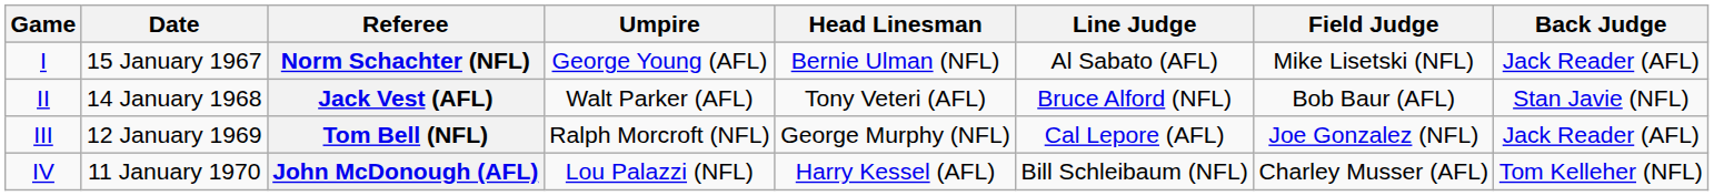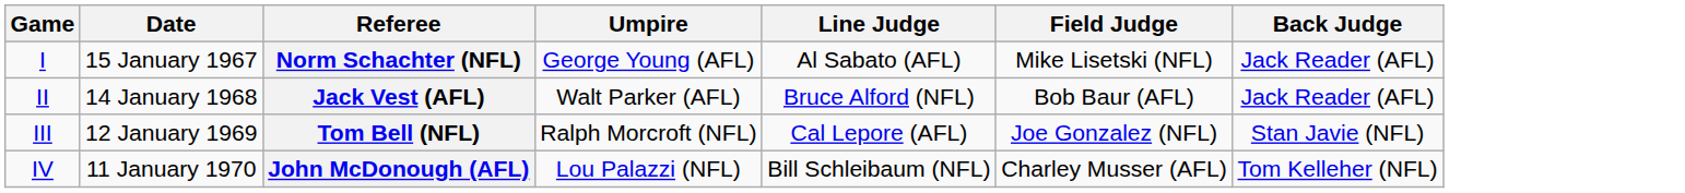 <table class="wikitable" style="font-size: 95%; text-align:center">
 <tr bgcolor="#efefef">
 <th>Game</th>
 <th>Date</th>
 <th>Referee</th>
 <th>Umpire</th>
-<th>Head Linesman</th>
 <th>Line Judge</th>
 <th>Field Judge</th>
 <th>Back Judge</th>
 </tr>
 <tr>
 <td><a href='#'>I</a></td>
 <td>15 January 1967</td>
 <th><a href='#'>Norm Schachter</a> (NFL)</th>
 <td><a href='#'>George Young</a> (AFL)</td>
-<td><a href='#'>Bernie Ulman</a> (NFL)</td>
 <td>Al Sabato (AFL)</td>
 <td>Mike Lisetski (NFL)</td>
 <td><a href='#'>Jack Reader</a> (AFL)</td>
 </tr>
 <tr>
 <td><a href='#'>II</a></td>
 <td>14 January 1968</td>
 <th><a href='#'>Jack Vest</a> (AFL)</th>
 <td>Walt Parker (AFL)</td>
-<td>Tony Veteri (AFL)</td>
 <td><a href='#'>Bruce Alford</a> (NFL)</td>
 <td>Bob Baur (AFL)</td>
-<td><a href='#'>Stan Javie</a> (NFL)</td>
+<td><a href='#'>Jack Reader</a> (AFL)</td>
 </tr>
 <tr>
 <td><a href='#'>III</a></td>
 <td>12 January 1969</td>
 <th><a href='#'>Tom Bell</a> (NFL)</th>
 <td>Ralph Morcroft (NFL)</td>
-<td>George Murphy (NFL)</td>
 <td><a href='#'>Cal Lepore</a> (AFL)</td>
 <td><a href='#'>Joe Gonzalez</a> (NFL)</td>
-<td><a href='#'>Jack Reader</a> (AFL)</td>
+<td><a href='#'>Stan Javie</a> (NFL)</td>
 </tr>
 <tr>
 <td><a href='#'>IV</a></td>
 <td>11 January 1970</td>
 <th><a href='#'>John McDonough (AFL)</a></th>
 <td><a href='#'>Lou Palazzi</a> (NFL)</td>
-<td><a href='#'>Harry Kessel</a> (AFL)</td>
 <td>Bill Schleibaum (NFL)</td>
 <td>Charley Musser (AFL)</td>
 <td><a href='#'>Tom Kelleher</a> (NFL)</td>
 </tr>
 </table>
